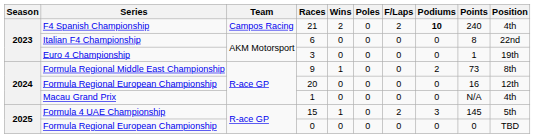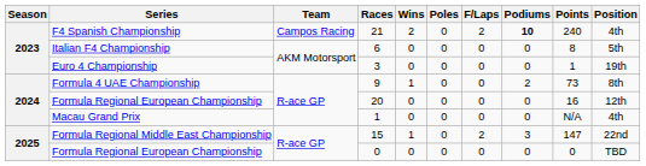 <table class="wikitable" style="font-size: 90%; text-align:center">
 <tr>
 <th>Season</th>
 <th>Series</th>
 <th>Team</th>
 <th>Races</th>
 <th>Wins</th>
 <th>Poles</th>
 <th>F/Laps</th>
 <th>Podiums</th>
 <th>Points</th>
 <th>Position</th>
 </tr>
 <tr>
 <th rowspan="3">2023</th>
 <td align="left"><a href='#'>F4 Spanish Championship</a></td>
 <td align="left" nowrap><a href='#'>Campos Racing</a></td>
 <td>21</td>
 <td>2</td>
 <td>0</td>
 <td>2</td>
 <td><strong>10</strong></td>
 <td>240</td>
 <td>4th</td>
 </tr>
 <tr>
 <td align=left><a href='#'>Italian F4 Championship</a></td>
 <td rowspan="2" align="left" nowrap>AKM Motorsport</td>
 <td>6</td>
 <td>0</td>
 <td>0</td>
 <td>0</td>
 <td>0</td>
 <td>8</td>
-<td>22nd</td>
+<td>5th</td>
 </tr>
 <tr>
 <td align=left><a href='#'>Euro 4 Championship</a></td>
 <td>3</td>
 <td>0</td>
 <td>0</td>
 <td>0</td>
 <td>0</td>
 <td>1</td>
 <td>19th</td>
 </tr>
 <tr>
 <th rowspan="3">2024</th>
-<td align=left><a href='#'>Formula Regional Middle East Championship</a></td>
+<td align=left><a href='#'>Formula 4 UAE Championship</a></td>
 <td rowspan="3" align="left" nowrap=""><a href='#'>R-ace GP</a></td>
 <td>9</td>
 <td>1</td>
 <td>0</td>
 <td>0</td>
 <td>2</td>
 <td>73</td>
 <td>8th</td>
 </tr>
 <tr>
 <td align=left><a href='#'>Formula Regional European Championship</a></td>
 <td>20</td>
 <td>0</td>
 <td>0</td>
 <td>0</td>
 <td>0</td>
 <td>16</td>
 <td>12th</td>
 </tr>
 <tr>
 <td align=left><a href='#'>Macau Grand Prix</a></td>
 <td>1</td>
 <td>0</td>
 <td>0</td>
 <td>0</td>
 <td>0</td>
 <td>N/A</td>
 <td>4th</td>
 </tr>
 <tr>
 <th rowspan="2">2025</th>
-<td align=left><a href='#'>Formula 4 UAE Championship</a></td>
+<td align=left><a href='#'>Formula Regional Middle East Championship</a></td>
 <td rowspan="2" align="left"><a href='#'>R-ace GP</a></td>
 <td>15</td>
 <td>1</td>
 <td>0</td>
 <td>2</td>
 <td>3</td>
-<td>145</td>
-<td>5th</td>
+<td>147</td>
+<td>22nd</td>
 </tr>
 <tr>
 <td align=left><a href='#'>Formula Regional European Championship</a></td>
 <td>0</td>
 <td>0</td>
 <td>0</td>
 <td>0</td>
 <td>0</td>
 <td>0</td>
 <td>TBD</td>
 </tr>
 </table>
